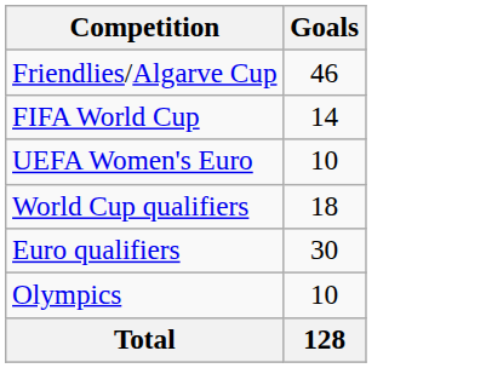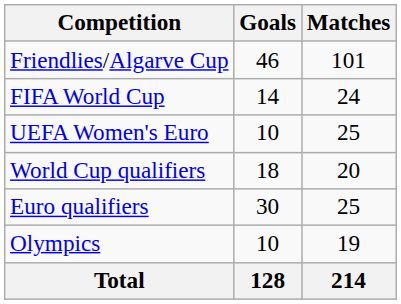 <table class="wikitable sortable" style="text-align:center">
 <tr>
 <th scope="col">Competition</th>
 <th scope="col">Goals</th>
+<th scope="col">Matches</th>
 </tr>
 <tr>
 <td style="text-align:left"><a href='#'>Friendlies</a>/<a href='#'>Algarve Cup</a></td>
 <td>46</td>
+<td>101</td>
 </tr>
 <tr>
 <td style="text-align:left"><a href='#'>FIFA World Cup</a></td>
 <td>14</td>
+<td>24</td>
 </tr>
 <tr>
 <td style="text-align:left"><a href='#'>UEFA Women's Euro</a></td>
 <td>10</td>
+<td>25</td>
 </tr>
 <tr>
 <td style="text-align:left"><a href='#'>World Cup qualifiers</a></td>
 <td>18</td>
+<td>20</td>
 </tr>
 <tr>
 <td style="text-align:left"><a href='#'>Euro qualifiers</a></td>
 <td>30</td>
+<td>25</td>
 </tr>
 <tr>
 <td style="text-align:left"><a href='#'>Olympics</a></td>
 <td>10</td>
+<td>19</td>
 </tr>
 <tr>
 <th>Total</th>
 <th>128</th>
+<th>214</th>
 </tr>
 </table>
